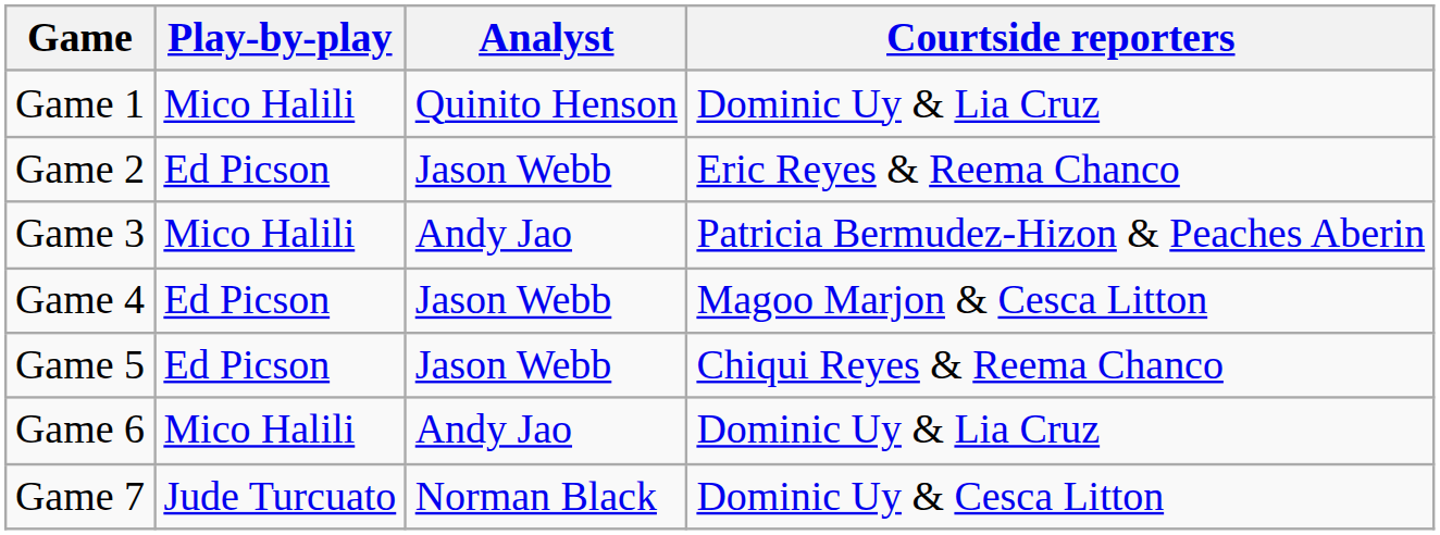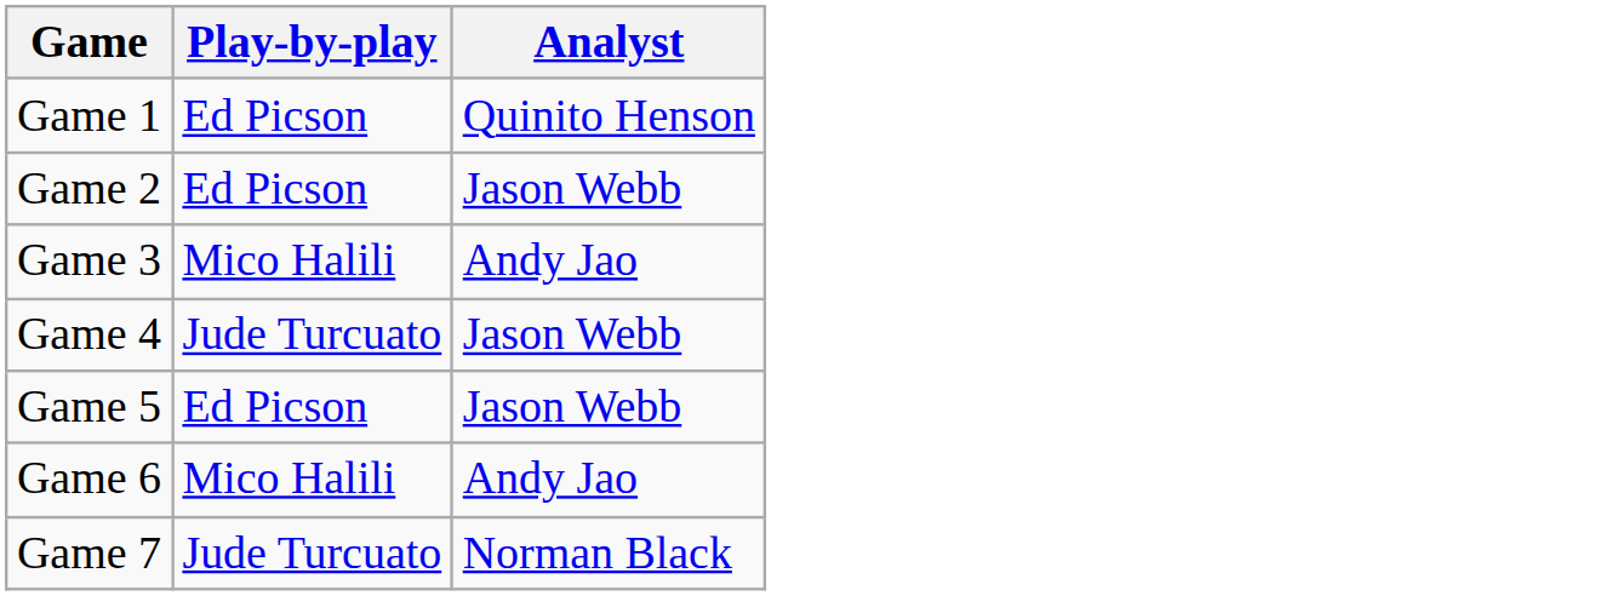 <table class=wikitable>
 <tr>
 <th>Game</th>
 <th><a href='#'>Play-by-play</a></th>
 <th><a href='#'>Analyst</a></th>
-<th><a href='#'>Courtside reporters</a></th>
 </tr>
 <tr>
 <td>Game 1</td>
-<td><a href='#'>Mico Halili</a></td>
+<td><a href='#'>Ed Picson</a></td>
 <td><a href='#'>Quinito Henson</a></td>
-<td><a href='#'>Dominic Uy</a> & <a href='#'>Lia Cruz</a></td>
 </tr>
 <tr>
 <td>Game 2</td>
 <td><a href='#'>Ed Picson</a></td>
 <td><a href='#'>Jason Webb</a></td>
-<td><a href='#'>Eric Reyes</a> & <a href='#'>Reema Chanco</a></td>
 </tr>
 <tr>
 <td>Game 3</td>
 <td><a href='#'>Mico Halili</a></td>
 <td><a href='#'>Andy Jao</a></td>
-<td><a href='#'>Patricia Bermudez-Hizon</a> & <a href='#'>Peaches Aberin</a></td>
 </tr>
 <tr>
 <td>Game 4</td>
-<td><a href='#'>Ed Picson</a></td>
+<td><a href='#'>Jude Turcuato</a></td>
 <td><a href='#'>Jason Webb</a></td>
-<td><a href='#'>Magoo Marjon</a> & <a href='#'>Cesca Litton</a></td>
 </tr>
 <tr>
 <td>Game 5</td>
 <td><a href='#'>Ed Picson</a></td>
 <td><a href='#'>Jason Webb</a></td>
-<td><a href='#'>Chiqui Reyes</a> & <a href='#'>Reema Chanco</a></td>
 </tr>
 <tr>
 <td>Game 6</td>
 <td><a href='#'>Mico Halili</a></td>
 <td><a href='#'>Andy Jao</a></td>
-<td><a href='#'>Dominic Uy</a> & <a href='#'>Lia Cruz</a></td>
 </tr>
 <tr>
 <td>Game 7</td>
 <td><a href='#'>Jude Turcuato</a></td>
 <td><a href='#'>Norman Black</a></td>
-<td><a href='#'>Dominic Uy</a> & <a href='#'>Cesca Litton</a></td>
 </tr>
 </table>
